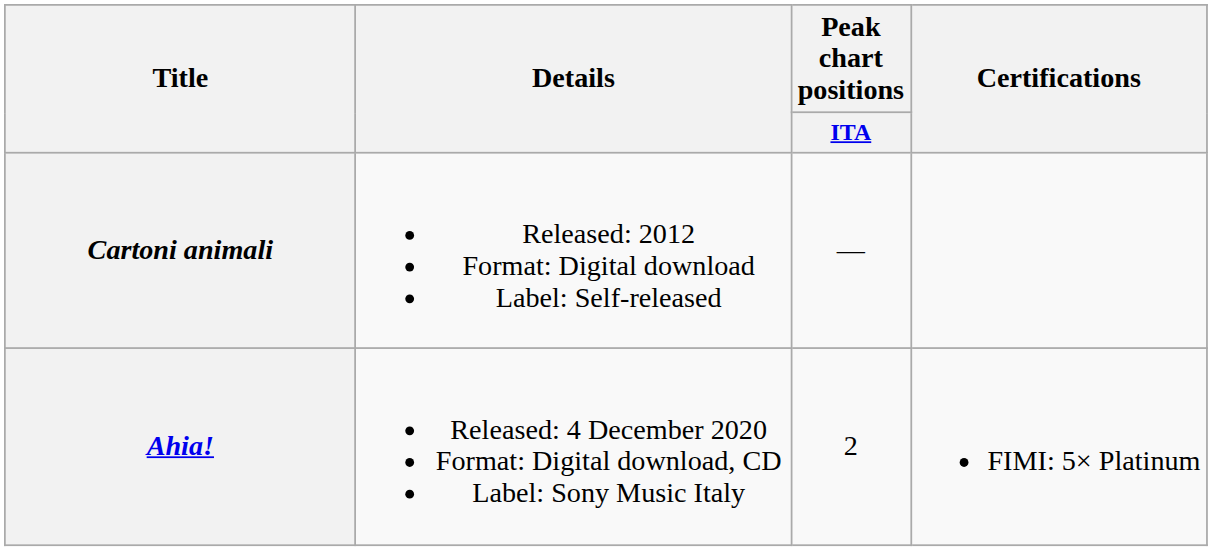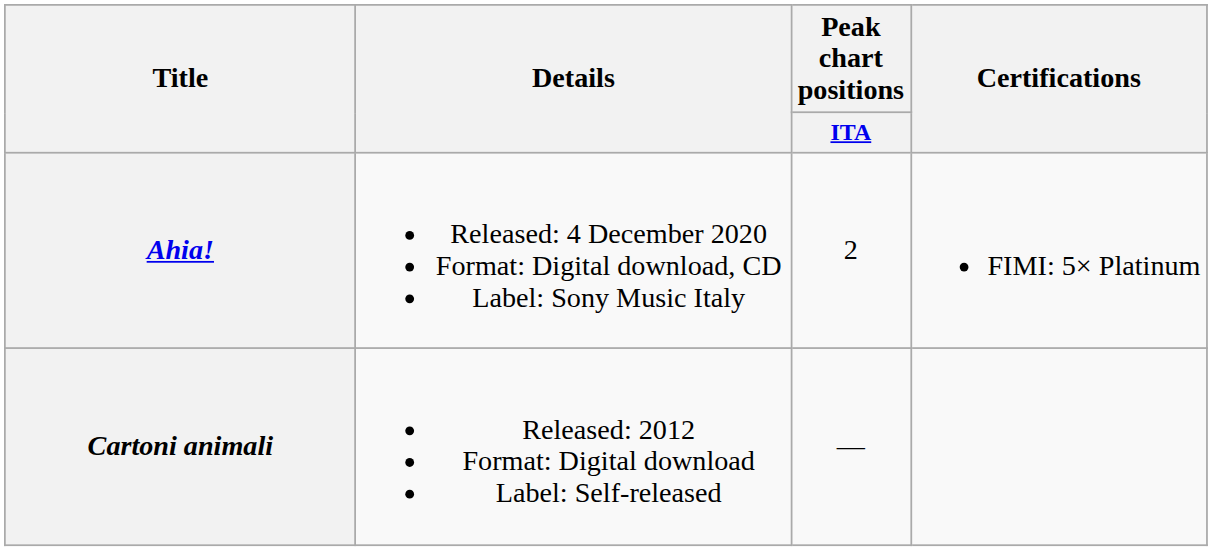 <table class="wikitable plainrowheaders" style="text-align:center;">
 <tr>
 <th scope="col" rowspan="2" style="width:12em;">Title</th>
 <th scope="col" rowspan="2" style="width:15em;">Details</th>
 <th scope="col" colspan="1">Peak chart positions</th>
 <th scope="col" rowspan="2">Certifications</th>
 </tr>
 <tr>
 <th scope="col" style="width:3em;font-size:85%;"><a href='#'>ITA</a><br></th>
 </tr>
 <tr>
+<th scope="row"><em><a href='#'>Ahia!</a></em></th>
+<td><br><ul><li>Released: 4 December 2020</li><li>Format: Digital download, CD</li><li>Label: Sony Music Italy</li></ul></td>
+<td>2</td>
+<td><br><ul><li>FIMI: 5× Platinum</li></ul></td>
+</tr>
+<tr>
 <th scope="row"><em>Cartoni animali</em></th>
 <td><br><ul><li>Released: 2012</li><li>Format: Digital download</li><li>Label: Self-released</li></ul></td>
 <td>―</td>
 <td></td>
 </tr>
-<tr>
-<th scope="row"><em><a href='#'>Ahia!</a></em></th>
-<td><br><ul><li>Released: 4 December 2020</li><li>Format: Digital download, CD</li><li>Label: Sony Music Italy</li></ul></td>
-<td>2</td>
-<td><br><ul><li>FIMI: 5× Platinum</li></ul></td>
-</tr>
 </table>
